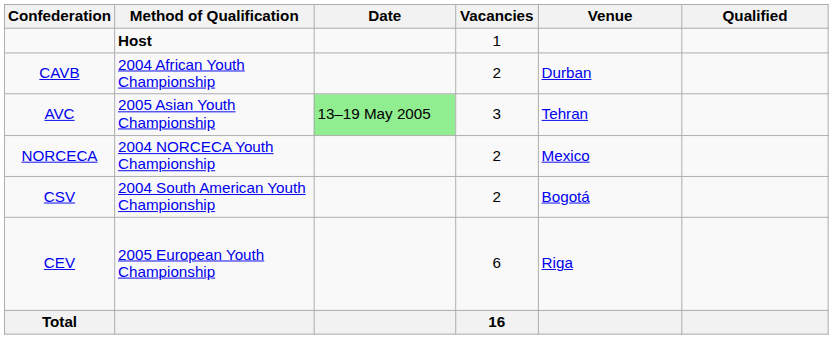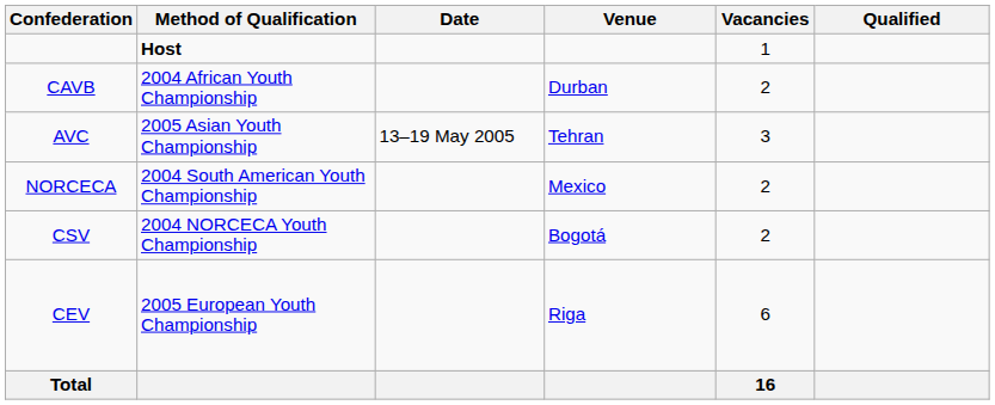 <table class="wikitable">
 <tr>
 <th width=50>Confederation</th>
 <th width=220>Method of Qualification</th>
 <th width=160>Date</th>
+<th width=160>Venue</th>
 <th width=80>Vacancies</th>
-<th width=160>Venue</th>
 <th width=160>Qualified</th>
 </tr>
 <tr>
 <td align=center></td>
 <td><strong>Host</strong></td>
 <td></td>
+<td></td>
 <td style="text-align:center;">1</td>
-<td></td>
 <td></td>
 </tr>
 <tr>
 <td align=center><a href='#'>CAVB</a></td>
 <td><a href='#'>2004 African Youth Championship</a></td>
 <td></td>
+<td> <a href='#'>Durban</a></td>
 <td style="text-align:center;">2</td>
-<td> <a href='#'>Durban</a></td>
 <td><br></td>
 </tr>
 <tr>
 <td align=center><a href='#'>AVC</a></td>
 <td><a href='#'>2005 Asian Youth Championship</a></td>
-<td style="background: lightgreen;">13–19 May 2005</td>
+<td>13–19 May 2005</td>
+<td> <a href='#'>Tehran</a></td>
 <td style="text-align:center;">3</td>
-<td> <a href='#'>Tehran</a></td>
 <td><br><br></td>
 </tr>
 <tr>
 <td align=center><a href='#'>NORCECA</a></td>
-<td><a href='#'>2004 NORCECA Youth Championship</a></td>
+<td><a href='#'>2004 South American Youth Championship</a></td>
 <td></td>
+<td> <a href='#'>Mexico</a></td>
 <td style="text-align:center;">2</td>
-<td> <a href='#'>Mexico</a></td>
 <td><br></td>
 </tr>
 <tr>
 <td align=center><a href='#'>CSV</a></td>
-<td><a href='#'>2004 South American Youth Championship</a></td>
+<td><a href='#'>2004 NORCECA Youth Championship</a></td>
 <td></td>
+<td> <a href='#'>Bogotá</a></td>
 <td style="text-align:center;">2</td>
-<td> <a href='#'>Bogotá</a></td>
 <td><br></td>
 </tr>
 <tr>
 <td align=center><a href='#'>CEV</a></td>
 <td><a href='#'>2005 European Youth Championship</a></td>
 <td></td>
+<td> <a href='#'>Riga</a></td>
 <td style="text-align:center;">6</td>
-<td> <a href='#'>Riga</a></td>
 <td><br><br><br><br><br></td>
 </tr>
 <tr>
 <th>Total</th>
 <th></th>
 <th></th>
+<th></th>
 <th>16</th>
-<th></th>
 <th></th>
 </tr>
 </table>
